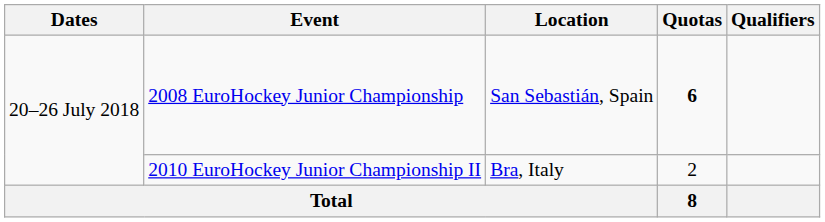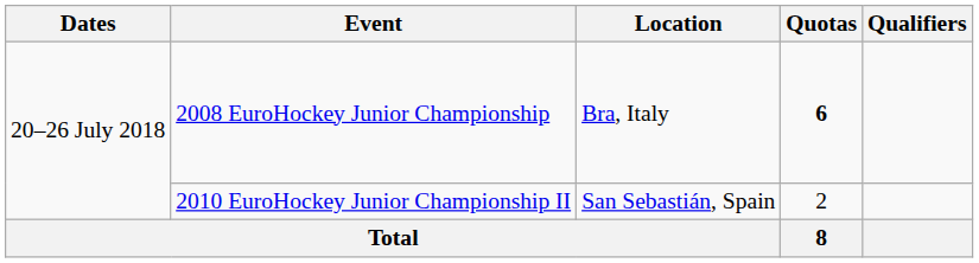 <table class="wikitable">
 <tr>
 <th>Dates</th>
 <th>Event</th>
 <th>Location</th>
 <th>Quotas</th>
 <th>Qualifiers</th>
 </tr>
 <tr>
 <td rowspan=2>20–26 July 2018</td>
 <td><a href='#'>2008 EuroHockey Junior Championship</a></td>
-<td><a href='#'>San Sebastián</a>, Spain</td>
+<td><a href='#'>Bra</a>, Italy</td>
 <td align=center><strong>6</strong></td>
 <td><br><br><br><br><br></td>
 </tr>
 <tr>
 <td><a href='#'>2010 EuroHockey Junior Championship II</a></td>
-<td><a href='#'>Bra</a>, Italy</td>
+<td><a href='#'>San Sebastián</a>, Spain</td>
 <td align=center>2</td>
 <td><br></td>
 </tr>
 <tr>
 <th colspan=3>Total</th>
 <th>8</th>
 <th></th>
 </tr>
 </table>
